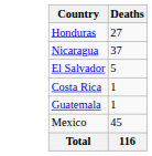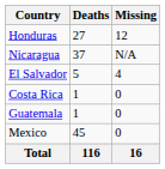 <table class="wikitable" style="float:right; margin:0 0 0.5em 1em; float:right;">
 <tr>
 <th>Country</th>
 <th>Deaths</th>
+<th>Missing</th>
 </tr>
 <tr>
 <td><a href='#'>Honduras</a></td>
 <td>27</td>
+<td>12</td>
 </tr>
 <tr>
 <td><a href='#'>Nicaragua</a></td>
 <td>37</td>
+<td>N/A</td>
 </tr>
 <tr>
 <td><a href='#'>El Salvador</a></td>
 <td>5</td>
+<td>4</td>
 </tr>
 <tr>
 <td><a href='#'>Costa Rica</a></td>
 <td>1</td>
+<td>0</td>
 </tr>
 <tr>
 <td><a href='#'>Guatemala</a></td>
 <td>1</td>
+<td>0</td>
 </tr>
 <tr>
 <td>Mexico</td>
 <td>45</td>
+<td>0</td>
 </tr>
 <tr>
 <th>Total</th>
 <th>116</th>
+<th>16</th>
 </tr>
 </table>
